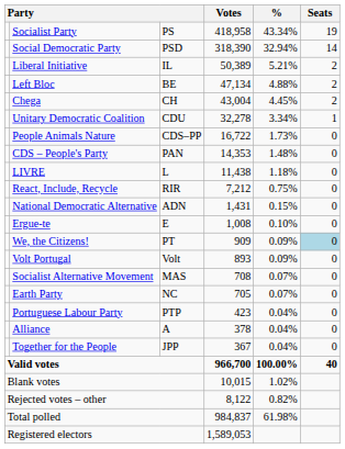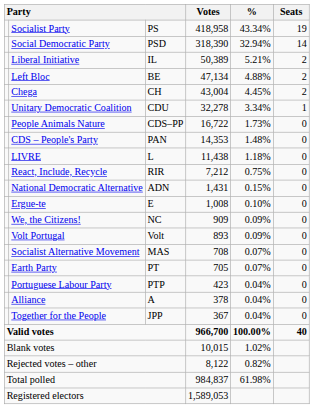 <table class="wikitable" border="1" style="text-align:right;">
 <tr>
 <th style="text-align:left;" colspan=3>Party</th>
 <th align=center width="50">Votes</th>
 <th align=center width="50">%</th>
 <th align=center width="50">Seats</th>
 </tr>
 <tr>
 <td></td>
 <td align=left><a href='#'>Socialist Party</a></td>
 <td align=left>PS</td>
 <td>418,958</td>
 <td>43.34%</td>
 <td>19</td>
 </tr>
 <tr>
 <td></td>
 <td align=left><a href='#'>Social Democratic Party</a></td>
 <td align=left>PSD</td>
 <td>318,390</td>
 <td>32.94%</td>
 <td>14</td>
 </tr>
 <tr>
 <td></td>
 <td align=left><a href='#'>Liberal Initiative</a></td>
 <td align=left>IL</td>
 <td>50,389</td>
 <td>5.21%</td>
 <td>2</td>
 </tr>
 <tr>
 <td></td>
 <td align=left><a href='#'>Left Bloc</a></td>
 <td align=left>BE</td>
 <td>47,134</td>
 <td>4.88%</td>
 <td>2</td>
 </tr>
 <tr>
 <td></td>
 <td align=left><a href='#'>Chega</a></td>
 <td align=left>CH</td>
 <td>43,004</td>
 <td>4.45%</td>
 <td>2</td>
 </tr>
 <tr>
 <td></td>
 <td align=left style="white-space: nowrap;"><a href='#'>Unitary Democratic Coalition</a></td>
 <td align=left>CDU</td>
 <td>32,278</td>
 <td>3.34%</td>
 <td>1</td>
 </tr>
 <tr>
 <td></td>
 <td align=left><a href='#'>People Animals Nature</a></td>
 <td align=left style="white-space: nowrap;">CDS–PP</td>
 <td>16,722</td>
 <td>1.73%</td>
 <td>0</td>
 </tr>
 <tr>
 <td></td>
 <td align=left><a href='#'>CDS – People's Party</a></td>
 <td align=left>PAN</td>
 <td>14,353</td>
 <td>1.48%</td>
 <td>0</td>
 </tr>
 <tr>
 <td></td>
 <td align=left><a href='#'>LIVRE</a></td>
 <td align=left>L</td>
 <td>11,438</td>
 <td>1.18%</td>
 <td>0</td>
 </tr>
 <tr>
 <td></td>
 <td align=left><a href='#'>React, Include, Recycle</a></td>
 <td align=left>RIR</td>
 <td>7,212</td>
 <td>0.75%</td>
 <td>0</td>
 </tr>
 <tr>
 <td></td>
 <td align=left><a href='#'>National Democratic Alternative</a></td>
 <td align=left>ADN</td>
 <td>1,431</td>
 <td>0.15%</td>
 <td>0</td>
 </tr>
 <tr>
 <td></td>
 <td align=left><a href='#'>Ergue-te</a></td>
 <td align=left>E</td>
 <td>1,008</td>
 <td>0.10%</td>
 <td>0</td>
 </tr>
 <tr>
 <td></td>
 <td align=left><a href='#'>We, the Citizens!</a></td>
-<td align=left>PT</td>
+<td align=left>NC</td>
 <td>909</td>
 <td>0.09%</td>
-<td style="background: lightblue;">0</td>
+<td>0</td>
 </tr>
 <tr>
 <td></td>
 <td align=left><a href='#'>Volt Portugal</a></td>
 <td align=left>Volt</td>
 <td>893</td>
 <td>0.09%</td>
 <td>0</td>
 </tr>
 <tr>
 <td></td>
 <td align=left><a href='#'>Socialist Alternative Movement</a></td>
 <td align=left>MAS</td>
 <td>708</td>
 <td>0.07%</td>
 <td>0</td>
 </tr>
 <tr>
 <td></td>
 <td align=left><a href='#'>Earth Party</a></td>
-<td align=left>NC</td>
+<td align=left>PT</td>
 <td>705</td>
 <td>0.07%</td>
 <td>0</td>
 </tr>
 <tr>
 <td></td>
 <td align=left><a href='#'>Portuguese Labour Party</a></td>
 <td align=left>PTP</td>
 <td>423</td>
 <td>0.04%</td>
 <td>0</td>
 </tr>
 <tr>
 <td></td>
 <td align=left><a href='#'>Alliance</a></td>
 <td align=left>A</td>
 <td>378</td>
 <td>0.04%</td>
 <td>0</td>
 </tr>
 <tr>
 <td></td>
 <td align=left><a href='#'>Together for the People</a></td>
 <td align=left>JPP</td>
 <td>367</td>
 <td>0.04%</td>
 <td>0</td>
 </tr>
 <tr style="font-weight:bold">
 <td align=left colspan=3>Valid votes</td>
 <td>966,700</td>
 <td>100.00%</td>
 <td>40</td>
 </tr>
 <tr>
 <td align=left colspan=3>Blank votes</td>
 <td>10,015</td>
 <td>1.02%</td>
 <td></td>
 </tr>
 <tr>
 <td align=left colspan=3>Rejected votes – other</td>
 <td>8,122</td>
 <td>0.82%</td>
 <td></td>
 </tr>
 <tr>
 <td align=left colspan=3>Total polled</td>
 <td>984,837</td>
 <td>61.98%</td>
 <td></td>
 </tr>
 <tr>
 <td align=left colspan=3>Registered electors</td>
 <td>1,589,053</td>
 <td></td>
 <td></td>
 </tr>
 </table>
